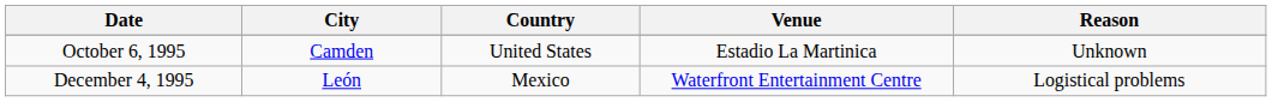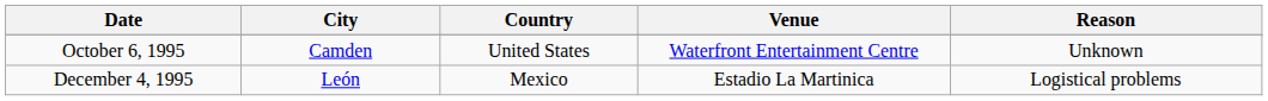 <table class="wikitable plainrowheaders" style="text-align:center;">
 <tr>
 <th scope="col" style="width:12em;">Date</th>
 <th scope="col" style="width:10em;">City</th>
 <th scope="col" style="width:10em;">Country</th>
 <th scope="col" style="width:16em;">Venue</th>
 <th scope="col" style="width:16em;">Reason</th>
 </tr>
 <tr>
 </tr>
 <tr>
 <td>October 6, 1995</td>
 <td><a href='#'>Camden</a></td>
 <td>United States</td>
-<td>Estadio La Martinica</td>
+<td><a href='#'>Waterfront Entertainment Centre</a></td>
 <td>Unknown</td>
 </tr>
 <tr>
 <td>December 4, 1995</td>
 <td><a href='#'>León</a></td>
 <td>Mexico</td>
-<td><a href='#'>Waterfront Entertainment Centre</a></td>
+<td>Estadio La Martinica</td>
 <td>Logistical problems</td>
 </tr>
 </table>
